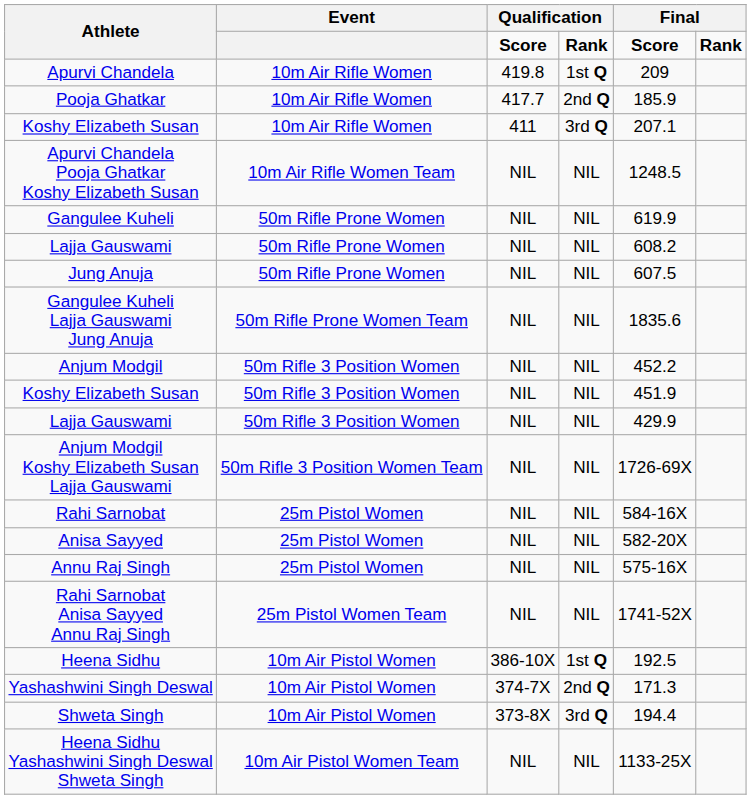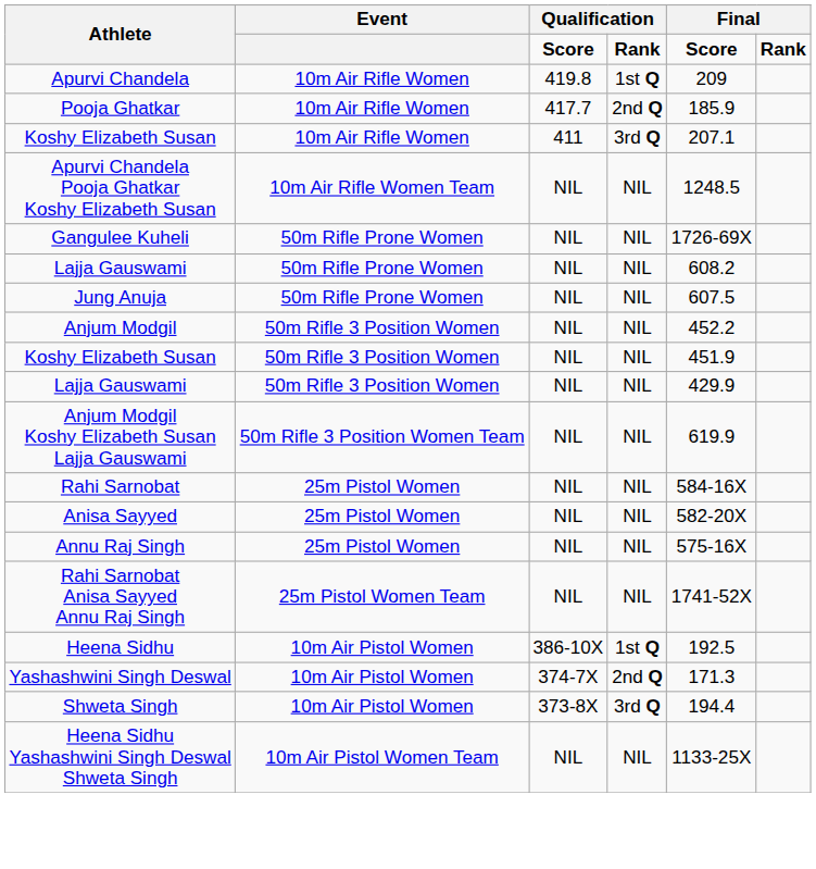 <table class="wikitable" style="text-align:center;">
 <tr>
 <th rowspan="2">Athlete</th>
 <th>Event</th>
 <th colspan="2">Qualification</th>
 <th colspan="2">Final</th>
 </tr>
 <tr>
 <th></th>
 <td><strong>Score</strong></td>
 <td><strong>Rank</strong></td>
 <td><strong>Score</strong></td>
 <td><strong>Rank</strong></td>
 </tr>
 <tr>
 <td><a href='#'>Apurvi Chandela</a></td>
 <td><a href='#'>10m Air Rifle Women</a></td>
 <td>419.8</td>
 <td>1st <strong>Q</strong></td>
 <td>209</td>
 <td></td>
 </tr>
 <tr>
 <td><a href='#'>Pooja Ghatkar</a></td>
 <td><a href='#'>10m Air Rifle Women</a></td>
 <td>417.7</td>
 <td>2nd <strong>Q</strong></td>
 <td>185.9</td>
 <td></td>
 </tr>
 <tr>
 <td><a href='#'>Koshy Elizabeth Susan</a></td>
 <td><a href='#'>10m Air Rifle Women</a></td>
 <td>411</td>
 <td>3rd <strong>Q</strong></td>
 <td>207.1</td>
 <td></td>
 </tr>
 <tr>
 <td><a href='#'>Apurvi Chandela</a><br><a href='#'>Pooja Ghatkar</a><br><a href='#'>Koshy Elizabeth Susan</a></td>
 <td><a href='#'>10m Air Rifle Women Team</a></td>
 <td>NIL</td>
 <td>NIL</td>
 <td>1248.5</td>
 <td></td>
 </tr>
 <tr>
 <td><a href='#'>Gangulee Kuheli</a></td>
 <td><a href='#'>50m Rifle Prone Women</a></td>
 <td>NIL</td>
 <td>NIL</td>
-<td>619.9</td>
+<td>1726-69X</td>
 <td></td>
 </tr>
 <tr>
 <td><a href='#'>Lajja Gauswami</a></td>
 <td><a href='#'>50m Rifle Prone Women</a></td>
 <td>NIL</td>
 <td>NIL</td>
 <td>608.2</td>
 <td></td>
 </tr>
 <tr>
 <td><a href='#'>Jung Anuja</a></td>
 <td><a href='#'>50m Rifle Prone Women</a></td>
 <td>NIL</td>
 <td>NIL</td>
 <td>607.5</td>
-<td></td>
-</tr>
-<tr>
-<td><a href='#'>Gangulee Kuheli</a><br><a href='#'>Lajja Gauswami</a><br><a href='#'>Jung Anuja</a></td>
-<td><a href='#'>50m Rifle Prone Women Team</a></td>
-<td>NIL</td>
-<td>NIL</td>
-<td>1835.6</td>
 <td></td>
 </tr>
 <tr>
 <td><a href='#'>Anjum Modgil</a></td>
 <td><a href='#'>50m Rifle 3 Position Women</a></td>
 <td>NIL</td>
 <td>NIL</td>
 <td>452.2</td>
 <td></td>
 </tr>
 <tr>
 <td><a href='#'>Koshy Elizabeth Susan</a></td>
 <td><a href='#'>50m Rifle 3 Position Women</a></td>
 <td>NIL</td>
 <td>NIL</td>
 <td>451.9</td>
 <td></td>
 </tr>
 <tr>
 <td><a href='#'>Lajja Gauswami</a></td>
 <td><a href='#'>50m Rifle 3 Position Women</a></td>
 <td>NIL</td>
 <td>NIL</td>
 <td>429.9</td>
 <td></td>
 </tr>
 <tr>
 <td><a href='#'>Anjum Modgil</a><br><a href='#'>Koshy Elizabeth Susan</a><br><a href='#'>Lajja Gauswami</a></td>
 <td><a href='#'>50m Rifle 3 Position Women Team</a></td>
 <td>NIL</td>
 <td>NIL</td>
-<td>1726-69X</td>
+<td>619.9</td>
 <td></td>
 </tr>
 <tr>
 <td><a href='#'>Rahi Sarnobat</a></td>
 <td><a href='#'>25m Pistol Women</a></td>
 <td>NIL</td>
 <td>NIL</td>
 <td>584-16X</td>
 <td></td>
 </tr>
 <tr>
 <td><a href='#'>Anisa Sayyed</a></td>
 <td><a href='#'>25m Pistol Women</a></td>
 <td>NIL</td>
 <td>NIL</td>
 <td>582-20X</td>
 <td></td>
 </tr>
 <tr>
 <td><a href='#'>Annu Raj Singh</a></td>
 <td><a href='#'>25m Pistol Women</a></td>
 <td>NIL</td>
 <td>NIL</td>
 <td>575-16X</td>
 <td></td>
 </tr>
 <tr>
 <td><a href='#'>Rahi Sarnobat</a><br><a href='#'>Anisa Sayyed</a><br><a href='#'>Annu Raj Singh</a></td>
 <td><a href='#'>25m Pistol Women Team</a></td>
 <td>NIL</td>
 <td>NIL</td>
 <td>1741-52X</td>
 <td></td>
 </tr>
 <tr>
 <td><a href='#'>Heena Sidhu</a></td>
 <td><a href='#'>10m Air Pistol Women</a></td>
 <td>386-10X</td>
 <td>1st <strong>Q</strong></td>
 <td>192.5</td>
 <td></td>
 </tr>
 <tr>
 <td><a href='#'>Yashashwini Singh Deswal</a></td>
 <td><a href='#'>10m Air Pistol Women</a></td>
 <td>374-7X</td>
 <td>2nd <strong>Q</strong></td>
 <td>171.3</td>
 <td></td>
 </tr>
 <tr>
 <td><a href='#'>Shweta Singh</a></td>
 <td><a href='#'>10m Air Pistol Women</a></td>
 <td>373-8X</td>
 <td>3rd <strong>Q</strong></td>
 <td>194.4</td>
 <td></td>
 </tr>
 <tr>
 <td><a href='#'>Heena Sidhu</a><br><a href='#'>Yashashwini Singh Deswal</a><br><a href='#'>Shweta Singh</a></td>
 <td><a href='#'>10m Air Pistol Women Team</a></td>
 <td>NIL</td>
 <td>NIL</td>
 <td>1133-25X</td>
 <td></td>
 </tr>
 </table>
